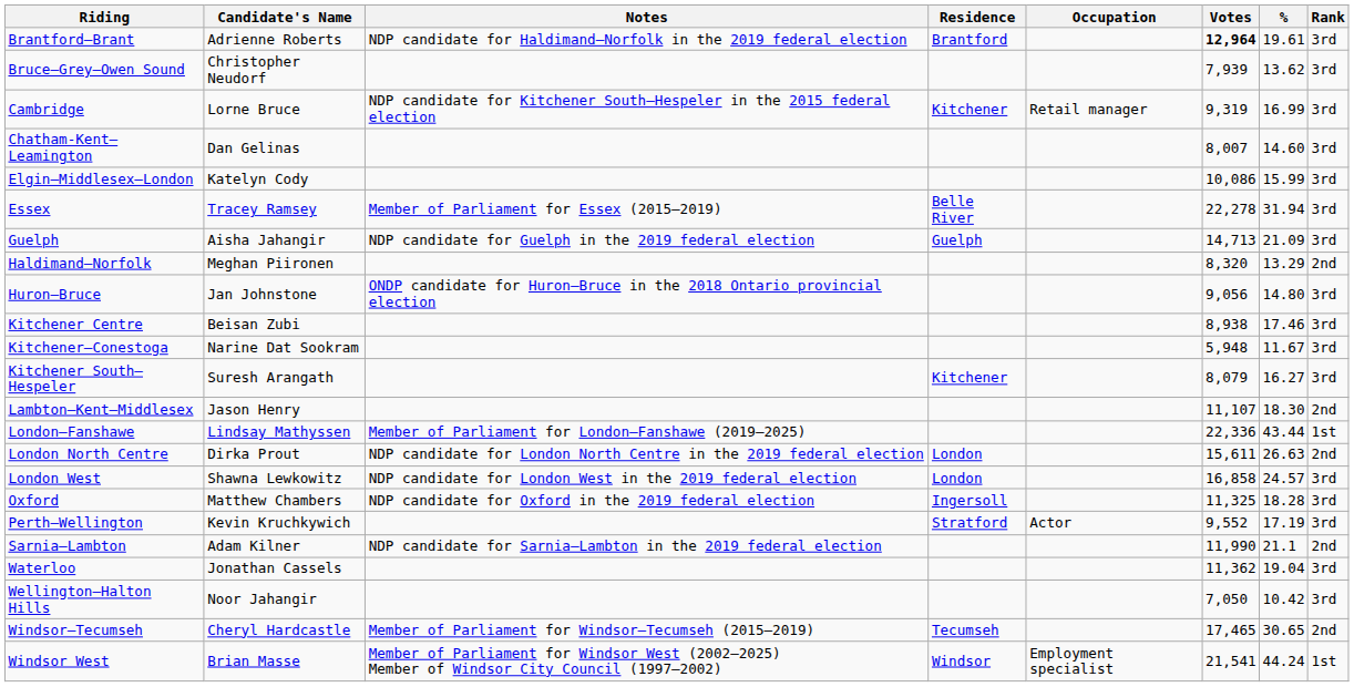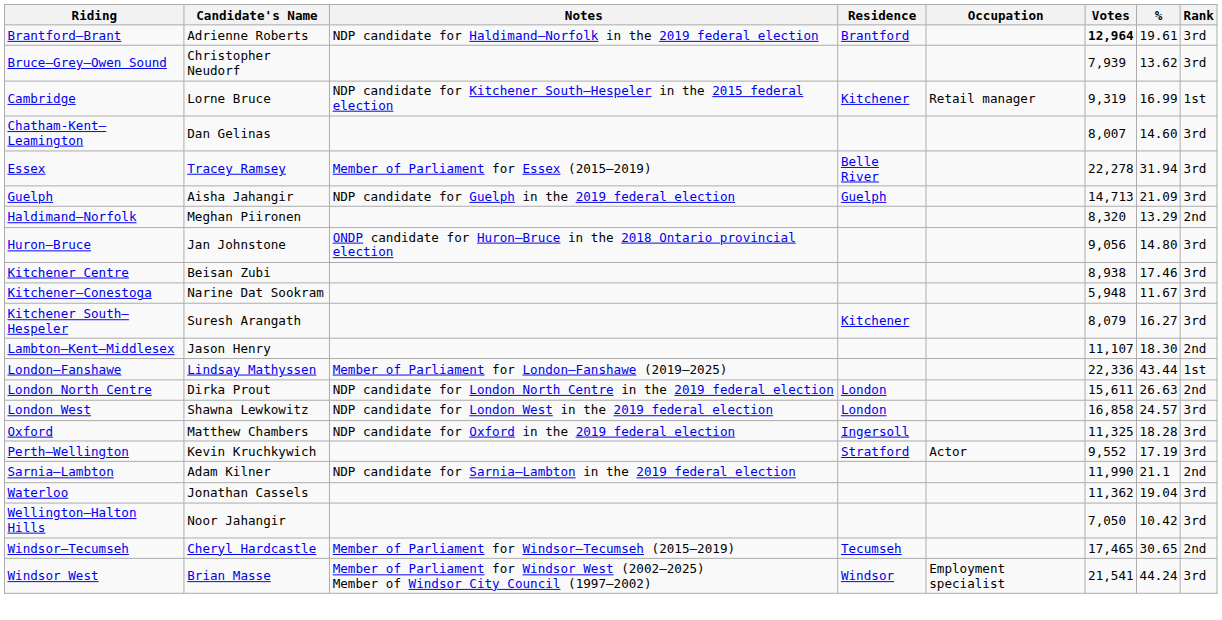 <table class="wikitable sortable">
 <tr>
 <th>Riding<br></th>
 <th>Candidate's Name</th>
 <th>Notes</th>
 <th>Residence</th>
 <th>Occupation</th>
 <th>Votes</th>
 <th>%</th>
 <th>Rank</th>
 </tr>
 <tr>
 <td><a href='#'>Brantford—Brant</a></td>
 <td>Adrienne Roberts</td>
 <td>NDP candidate for <a href='#'>Haldimand—Norfolk</a> in the <a href='#'>2019 federal election</a></td>
 <td><a href='#'>Brantford</a></td>
 <td></td>
 <td><strong>12,964</strong></td>
 <td>19.61</td>
 <td>3rd</td>
 </tr>
 <tr>
 <td><a href='#'>Bruce—Grey—Owen Sound</a></td>
 <td>Christopher Neudorf</td>
 <td></td>
 <td></td>
 <td></td>
 <td>7,939</td>
 <td>13.62</td>
 <td>3rd</td>
 </tr>
 <tr>
 <td><a href='#'>Cambridge</a></td>
 <td>Lorne Bruce</td>
 <td>NDP candidate for <a href='#'>Kitchener South—Hespeler</a> in the <a href='#'>2015 federal election</a></td>
 <td><a href='#'>Kitchener</a></td>
 <td>Retail manager</td>
 <td>9,319</td>
 <td>16.99</td>
-<td>3rd</td>
+<td>1st</td>
 </tr>
 <tr>
 <td><a href='#'>Chatham-Kent—Leamington</a></td>
 <td>Dan Gelinas</td>
 <td></td>
 <td></td>
 <td></td>
 <td>8,007</td>
 <td>14.60</td>
-<td>3rd</td>
-</tr>
-<tr>
-<td><a href='#'>Elgin—Middlesex—London</a></td>
-<td>Katelyn Cody</td>
-<td></td>
-<td></td>
-<td></td>
-<td>10,086</td>
-<td>15.99</td>
 <td>3rd</td>
 </tr>
 <tr>
 <td><a href='#'>Essex</a></td>
 <td><a href='#'>Tracey Ramsey</a></td>
 <td><a href='#'>Member of Parliament</a> for <a href='#'>Essex</a> (2015–2019)</td>
 <td><a href='#'>Belle River</a></td>
 <td></td>
 <td>22,278</td>
 <td>31.94</td>
 <td>3rd</td>
 </tr>
 <tr>
 <td><a href='#'>Guelph</a></td>
 <td>Aisha Jahangir</td>
 <td>NDP candidate for <a href='#'>Guelph</a> in the <a href='#'>2019 federal election</a></td>
 <td><a href='#'>Guelph</a></td>
 <td></td>
 <td>14,713</td>
 <td>21.09</td>
 <td>3rd</td>
 </tr>
 <tr>
 <td><a href='#'>Haldimand—Norfolk</a></td>
 <td>Meghan Piironen</td>
 <td></td>
 <td></td>
 <td></td>
 <td>8,320</td>
 <td>13.29</td>
 <td>2nd</td>
 </tr>
 <tr>
 <td><a href='#'>Huron—Bruce</a></td>
 <td>Jan Johnstone</td>
 <td><a href='#'>ONDP</a> candidate for <a href='#'>Huron—Bruce</a> in the <a href='#'>2018 Ontario provincial election</a></td>
 <td></td>
 <td></td>
 <td>9,056</td>
 <td>14.80</td>
 <td>3rd</td>
 </tr>
 <tr>
 <td><a href='#'>Kitchener Centre</a></td>
 <td>Beisan Zubi</td>
 <td></td>
 <td></td>
 <td></td>
 <td>8,938</td>
 <td>17.46</td>
 <td>3rd</td>
 </tr>
 <tr>
 <td><a href='#'>Kitchener—Conestoga</a></td>
 <td>Narine Dat Sookram</td>
 <td></td>
 <td></td>
 <td></td>
 <td>5,948</td>
 <td>11.67</td>
 <td>3rd</td>
 </tr>
 <tr>
 <td><a href='#'>Kitchener South—Hespeler</a></td>
 <td>Suresh Arangath</td>
 <td></td>
 <td><a href='#'>Kitchener</a></td>
 <td></td>
 <td>8,079</td>
 <td>16.27</td>
 <td>3rd</td>
 </tr>
 <tr>
 <td><a href='#'>Lambton—Kent—Middlesex</a></td>
 <td>Jason Henry</td>
 <td></td>
 <td></td>
 <td></td>
 <td>11,107</td>
 <td>18.30</td>
 <td>2nd</td>
 </tr>
 <tr>
 <td><a href='#'>London—Fanshawe</a></td>
 <td><a href='#'>Lindsay Mathyssen</a></td>
 <td><a href='#'>Member of Parliament</a> for <a href='#'>London—Fanshawe</a> (2019–2025)</td>
 <td></td>
 <td></td>
 <td>22,336</td>
 <td>43.44</td>
 <td>1st</td>
 </tr>
 <tr>
 <td><a href='#'>London North Centre</a></td>
 <td>Dirka Prout</td>
 <td>NDP candidate for <a href='#'>London North Centre</a> in the <a href='#'>2019 federal election</a></td>
 <td><a href='#'>London</a></td>
 <td></td>
 <td>15,611</td>
 <td>26.63</td>
 <td>2nd</td>
 </tr>
 <tr>
 <td><a href='#'>London West</a></td>
 <td>Shawna Lewkowitz</td>
 <td>NDP candidate for <a href='#'>London West</a> in the <a href='#'>2019 federal election</a></td>
 <td><a href='#'>London</a></td>
 <td></td>
 <td>16,858</td>
 <td>24.57</td>
 <td>3rd</td>
 </tr>
 <tr>
 <td><a href='#'>Oxford</a></td>
 <td>Matthew Chambers</td>
 <td>NDP candidate for <a href='#'>Oxford</a> in the <a href='#'>2019 federal election</a></td>
 <td><a href='#'>Ingersoll</a></td>
 <td></td>
 <td>11,325</td>
 <td>18.28</td>
 <td>3rd</td>
 </tr>
 <tr>
 <td><a href='#'>Perth—Wellington</a></td>
 <td>Kevin Kruchkywich</td>
 <td></td>
 <td><a href='#'>Stratford</a></td>
 <td>Actor</td>
 <td>9,552</td>
 <td>17.19</td>
 <td>3rd</td>
 </tr>
 <tr>
 <td><a href='#'>Sarnia—Lambton</a></td>
 <td>Adam Kilner</td>
 <td>NDP candidate for <a href='#'>Sarnia—Lambton</a> in the <a href='#'>2019 federal election</a></td>
 <td></td>
 <td></td>
 <td>11,990</td>
 <td>21.1</td>
 <td>2nd</td>
 </tr>
 <tr>
 <td><a href='#'>Waterloo</a></td>
 <td>Jonathan Cassels</td>
 <td></td>
 <td></td>
 <td></td>
 <td>11,362</td>
 <td>19.04</td>
 <td>3rd</td>
 </tr>
 <tr>
 <td><a href='#'>Wellington—Halton Hills</a></td>
 <td>Noor Jahangir</td>
 <td></td>
 <td></td>
 <td></td>
 <td>7,050</td>
 <td>10.42</td>
 <td>3rd</td>
 </tr>
 <tr>
 <td><a href='#'>Windsor—Tecumseh</a></td>
 <td><a href='#'>Cheryl Hardcastle</a></td>
 <td><a href='#'>Member of Parliament</a> for <a href='#'>Windsor—Tecumseh</a> (2015–2019)</td>
 <td><a href='#'>Tecumseh</a></td>
 <td></td>
 <td>17,465</td>
 <td>30.65</td>
 <td>2nd</td>
 </tr>
 <tr>
 <td><a href='#'>Windsor West</a></td>
 <td><a href='#'>Brian Masse</a></td>
 <td><a href='#'>Member of Parliament</a> for <a href='#'>Windsor West</a> (2002–2025) <br> Member of <a href='#'>Windsor City Council</a> (1997–2002)</td>
 <td><a href='#'>Windsor</a></td>
 <td>Employment specialist</td>
 <td>21,541</td>
 <td>44.24</td>
-<td>1st</td>
+<td>3rd</td>
 </tr>
 </table>
